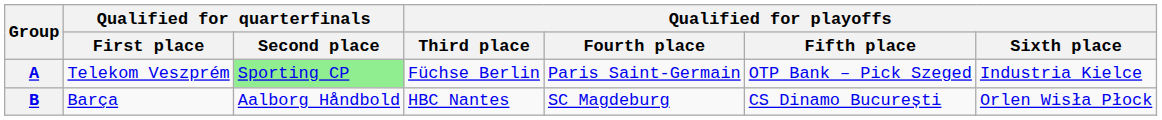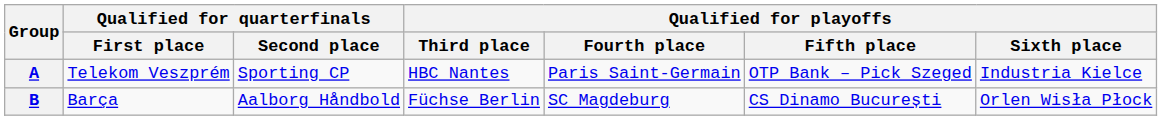 <table class=wikitable>
 <tr>
 <th rowspan=2>Group</th>
 <th colspan=2>Qualified for quarterfinals</th>
 <th colspan=4>Qualified for playoffs</th>
 </tr>
 <tr>
 <th>First place</th>
 <th>Second place</th>
 <th>Third place</th>
 <th>Fourth place</th>
 <th>Fifth place</th>
 <th>Sixth place</th>
 </tr>
 <tr>
 <th><a href='#'>A</a></th>
 <td> <a href='#'>Telekom Veszprém</a></td>
-<td style="background: lightgreen;"> <a href='#'>Sporting CP</a></td>
-<td> <a href='#'>Füchse Berlin</a></td>
+<td> <a href='#'>Sporting CP</a></td>
+<td> <a href='#'>HBC Nantes</a></td>
 <td> <a href='#'>Paris Saint-Germain</a></td>
 <td> <a href='#'>OTP Bank – Pick Szeged</a></td>
 <td> <a href='#'>Industria Kielce</a></td>
 </tr>
 <tr>
 <th><a href='#'>B</a></th>
 <td> <a href='#'>Barça</a></td>
 <td> <a href='#'>Aalborg Håndbold</a></td>
-<td> <a href='#'>HBC Nantes</a></td>
+<td> <a href='#'>Füchse Berlin</a></td>
 <td> <a href='#'>SC Magdeburg</a></td>
 <td> <a href='#'>CS Dinamo București</a></td>
 <td> <a href='#'>Orlen Wisła Płock</a></td>
 </tr>
 </table>
